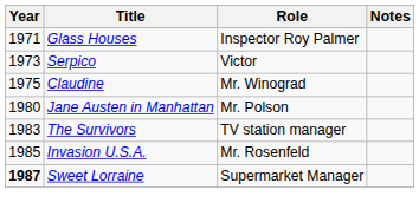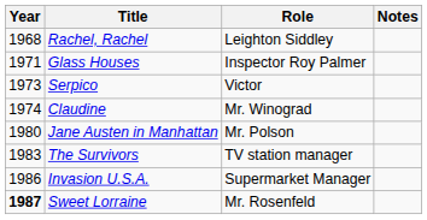 <table class="wikitable">
 <tr>
 <th>Year</th>
 <th>Title</th>
 <th>Role</th>
 <th>Notes</th>
+</tr>
+<tr>
+<td>1968</td>
+<td><em><a href='#'>Rachel, Rachel</a></em></td>
+<td>Leighton Siddley</td>
+<td></td>
 </tr>
 <tr>
 <td>1971</td>
 <td><em><a href='#'>Glass Houses</a></em></td>
 <td>Inspector Roy Palmer</td>
 <td></td>
 </tr>
 <tr>
 <td>1973</td>
 <td><em><a href='#'>Serpico</a></em></td>
 <td>Victor</td>
 <td></td>
 </tr>
 <tr>
-<td>1975</td>
+<td>1974</td>
 <td><em><a href='#'>Claudine</a></em></td>
 <td>Mr. Winograd</td>
 <td></td>
 </tr>
 <tr>
 <td>1980</td>
 <td><em><a href='#'>Jane Austen in Manhattan</a></em></td>
 <td>Mr. Polson</td>
 <td></td>
 </tr>
 <tr>
 <td>1983</td>
 <td><em><a href='#'>The Survivors</a></em></td>
 <td>TV station manager</td>
 <td></td>
 </tr>
 <tr>
-<td>1985</td>
+<td>1986</td>
 <td><em><a href='#'>Invasion U.S.A.</a></em></td>
-<td>Mr. Rosenfeld</td>
+<td>Supermarket Manager</td>
 <td></td>
 </tr>
 <tr>
 <td><strong>1987</strong></td>
 <td><em><a href='#'>Sweet Lorraine</a></em></td>
-<td>Supermarket Manager</td>
+<td>Mr. Rosenfeld</td>
 <td></td>
 </tr>
 </table>
